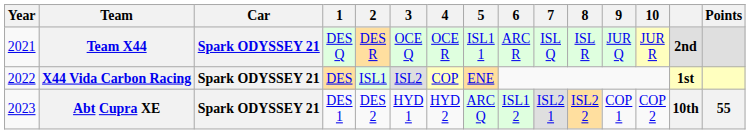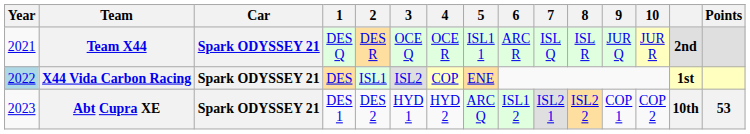 <table class="wikitable" style="text-align:center; font-size:85%">
 <tr>
 <th>Year</th>
 <th>Team</th>
 <th>Car</th>
 <th>1</th>
 <th>2</th>
 <th>3</th>
 <th>4</th>
 <th>5</th>
 <th>6</th>
 <th>7</th>
 <th>8</th>
 <th>9</th>
 <th>10</th>
 <th></th>
 <th>Points</th>
 </tr>
 <tr>
 <td><a href='#'>2021</a></td>
 <th nowrap><a href='#'>Team X44</a></th>
 <th nowrap><a href='#'>Spark ODYSSEY 21</a></th>
 <td style="background:#DFFFDF;"><a href='#'>DES<br>Q</a><br></td>
 <td style="background:#FFDF9F;"><a href='#'>DES<br>R</a><br></td>
 <td style="background:#DFFFDF;"><a href='#'>OCE<br>Q</a><br></td>
 <td style="background:#DFFFDF;"><a href='#'>OCE<br>R</a><br></td>
 <td style="background:#DFFFDF;"><a href='#'>ISL1<br>1</a><br></td>
 <td style="background:#DFFFDF;"><a href='#'>ARC<br>R</a><br></td>
 <td style="background:#DFFFDF;"><a href='#'>ISL<br>Q</a><br></td>
 <td style="background:#DFFFDF;"><a href='#'>ISL<br>R</a><br></td>
 <td style="background:#DFFFDF;"><a href='#'>JUR<br>Q</a><br></td>
 <td style="background:#FFFFBF;"><a href='#'>JUR<br>R</a><br></td>
 <th style="background:#DFDFDF;">2nd</th>
 <th style="background:#DFDFDF;"></th>
 </tr>
 <tr>
-<td><a href='#'>2022</a></td>
+<td style="background: lightblue;"><a href='#'>2022</a></td>
 <th nowrap><a href='#'>X44 Vida Carbon Racing</a></th>
 <th nowrap>Spark ODYSSEY 21</th>
 <td style="background:#FFDF9F;"><a href='#'>DES</a><br></td>
 <td style="background:#DFFFDF;"><a href='#'>ISL1</a><br></td>
 <td style="background:#DFDFDF;"><a href='#'>ISL2</a><br></td>
 <td style="background:#FFFFBF;"><a href='#'>COP</a><br></td>
 <td style="background:#FFDF9F;"><a href='#'>ENE</a><br></td>
 <td colspan=5></td>
 <th style="background:#FFFFBF;">1st</th>
 <th style="background:#FFFFBF;"></th>
 </tr>
 <tr>
 <td><a href='#'>2023</a></td>
 <th nowrap><a href='#'>Abt</a> <a href='#'>Cupra</a> XE</th>
 <th nowrap>Spark ODYSSEY 21</th>
 <td><a href='#'>DES<br>1</a><br></td>
 <td><a href='#'>DES<br>2</a><br></td>
 <td><a href='#'>HYD<br>1</a><br></td>
 <td><a href='#'>HYD<br>2</a><br></td>
 <td style="background:#DFFFDF;"><a href='#'>ARC<br>Q</a><br></td>
 <td style="background:#DFFFDF;"><a href='#'>ISL1<br>2</a><br></td>
 <td style="background:#DFDFDF;"><a href='#'>ISL2<br>1</a><br></td>
 <td style="background:#FFDF9F;"><a href='#'>ISL2<br>2</a><br></td>
 <td><a href='#'>COP<br>1</a><br></td>
 <td><a href='#'>COP<br>2</a><br></td>
 <th>10th</th>
-<th>55</th>
+<th>53</th>
 </tr>
 </table>
